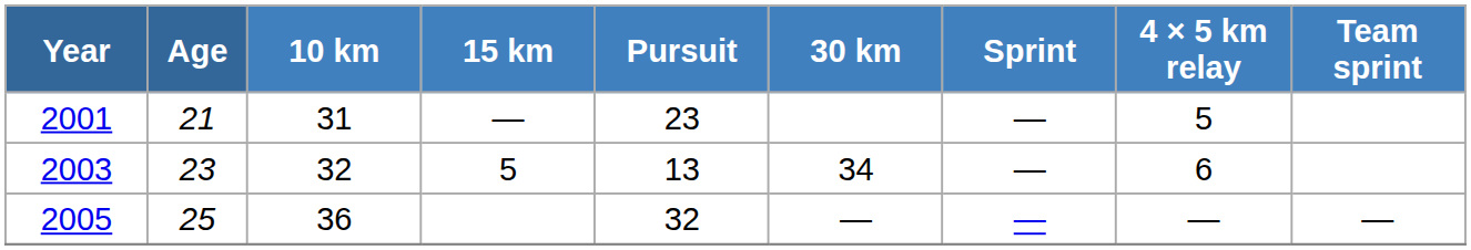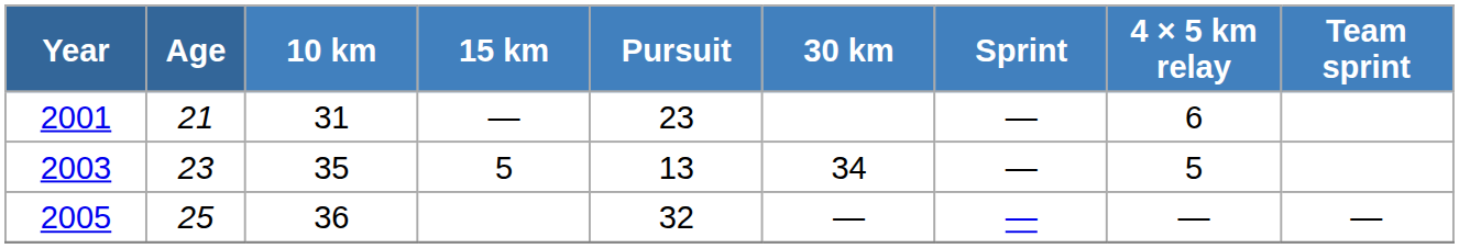 <table class="wikitable" style="font-size:95%; text-align:center; border:grey solid 1px; border-collapse:collapse; background:#ffffff;">
 <tr>
 <th style="background-color:#369; color:white; width:60px;"> Year </th>
 <th style="background-color:#369; color:white; width:40px;"> Age </th>
 <th style="background-color:#4180be; color:white; width:75px;"> 10 km </th>
 <th style="background-color:#4180be; color:white; width:75px;"> 15 km </th>
 <th style="background-color:#4180be; color:white; width:75px;"> Pursuit </th>
 <th style="background-color:#4180be; color:white; width:75px;"> 30 km </th>
 <th style="background-color:#4180be; color:white; width:75px;"> Sprint </th>
 <th style="background-color:#4180be; color:white; width:75px;"> 4 × 5 km <br> relay </th>
 <th style="background-color:#4180be; color:white; width:75px;"> Team <br> sprint </th>
 </tr>
 <tr>
 <td><a href='#'>2001</a></td>
 <td><em>21</em></td>
 <td>31</td>
 <td>—</td>
 <td>23</td>
 <td></td>
 <td>—</td>
-<td>5</td>
+<td>6</td>
 <td></td>
 </tr>
 <tr>
 <td><a href='#'>2003</a></td>
 <td><em>23</em></td>
-<td>32</td>
+<td>35</td>
 <td>5</td>
 <td>13</td>
 <td>34</td>
 <td>—</td>
-<td>6</td>
+<td>5</td>
 <td></td>
 </tr>
 <tr>
 <td><a href='#'>2005</a></td>
 <td><em>25</em></td>
 <td>36</td>
 <td></td>
 <td>32</td>
 <td>—</td>
 <td><a href='#'>—</a></td>
 <td>—</td>
 <td>—</td>
 </tr>
 <tr>
 </tr>
 </table>
